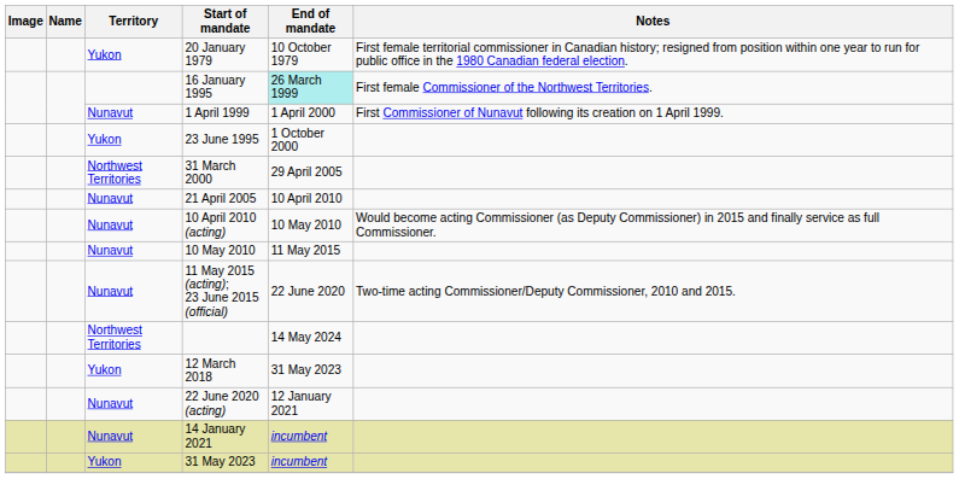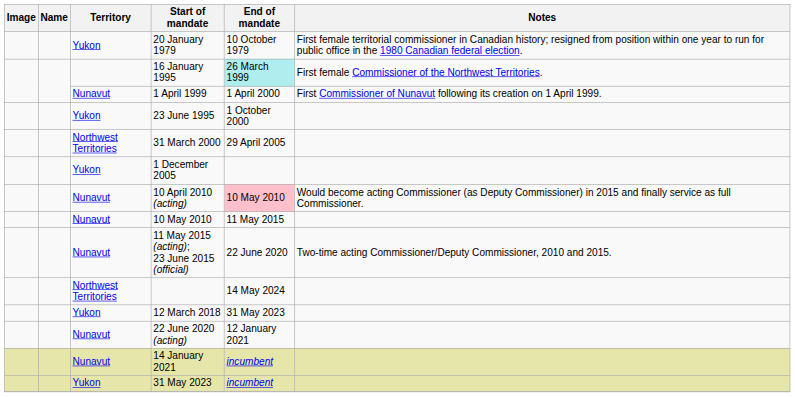 <table class="wikitable sortable">
 <tr>
 <th>Image</th>
 <th>Name</th>
 <th>Territory</th>
 <th>Start of mandate</th>
 <th>End of mandate</th>
 <th>Notes</th>
 </tr>
 <tr>
 <td></td>
 <td></td>
 <td><a href='#'>Yukon</a></td>
 <td>20 January 1979</td>
 <td>10 October 1979 </td>
 <td>First female territorial commissioner in Canadian history; resigned from position within one year to run for public office in the <a href='#'>1980 Canadian federal election</a>.</td>
 </tr>
 <tr>
 <td rowspan=2></td>
 <td rowspan=2></td>
 <td></td>
 <td>16 January 1995</td>
 <td style="background: paleturquoise;">26 March 1999</td>
 <td>First female <a href='#'>Commissioner of the Northwest Territories</a>.</td>
 </tr>
 <tr>
 <td><a href='#'>Nunavut</a></td>
 <td>1 April 1999</td>
 <td>1 April 2000</td>
 <td>First <a href='#'>Commissioner of Nunavut</a> following its creation on 1 April 1999.</td>
 </tr>
 <tr>
 <td></td>
 <td></td>
 <td><a href='#'>Yukon</a></td>
 <td>23 June 1995</td>
 <td>1 October 2000</td>
 <td></td>
 </tr>
 <tr>
 <td></td>
 <td></td>
 <td><a href='#'>Northwest Territories</a></td>
 <td>31 March 2000</td>
 <td>29 April 2005</td>
 <td></td>
 </tr>
 <tr>
 <td></td>
 <td></td>
-<td><a href='#'>Nunavut</a></td>
-<td>21 April 2005</td>
-<td>10 April 2010</td>
+<td><a href='#'>Yukon</a></td>
+<td>1 December 2005</td>
+<td></td>
 <td></td>
 </tr>
 <tr>
 <td></td>
 <td></td>
 <td><a href='#'>Nunavut</a></td>
 <td>10 April 2010<br><em>(acting)</em></td>
-<td>10 May 2010</td>
+<td style="background: pink;">10 May 2010</td>
 <td>Would become acting Commissioner (as Deputy Commissioner) in 2015 and finally service as full Commissioner.</td>
 </tr>
 <tr>
 <td></td>
 <td></td>
 <td><a href='#'>Nunavut</a></td>
 <td>10 May 2010</td>
 <td>11 May 2015</td>
 <td></td>
 </tr>
 <tr>
 <td></td>
 <td></td>
 <td><a href='#'>Nunavut</a></td>
 <td>11 May 2015<br><em>(acting)</em>; <br>23 June 2015<br><em>(official)</em></td>
 <td>22 June 2020</td>
 <td>Two-time acting Commissioner/Deputy Commissioner, 2010 and 2015.</td>
 </tr>
 <tr>
 <td></td>
 <td></td>
 <td><a href='#'>Northwest Territories</a></td>
 <td></td>
 <td>14 May 2024</td>
 <td></td>
 </tr>
 <tr>
 <td></td>
 <td></td>
 <td><a href='#'>Yukon</a></td>
 <td>12 March 2018</td>
 <td>31 May 2023</td>
 <td></td>
 </tr>
 <tr>
 <td></td>
 <td></td>
 <td><a href='#'>Nunavut</a></td>
 <td>22 June 2020<br><em>(acting)</em></td>
 <td>12 January 2021</td>
 <td></td>
 </tr>
 <tr bgcolor="#e6e6aa">
 <td></td>
 <td></td>
 <td><a href='#'>Nunavut</a></td>
 <td>14 January 2021</td>
 <td><em><a href='#'>incumbent</a></em></td>
 <td></td>
 </tr>
 <tr bgcolor="#e6e6aa">
 <td></td>
 <td></td>
 <td><a href='#'>Yukon</a></td>
 <td>31 May 2023</td>
 <td><em><a href='#'>incumbent</a></em></td>
 <td></td>
 </tr>
 <tr>
 </tr>
 </table>
